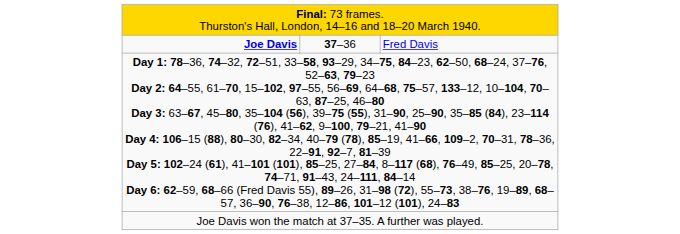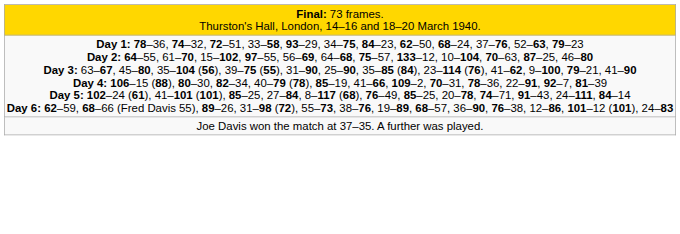 <table class="wikitable" style="font-size: 95%; margin: 1em auto 1em auto;">
 <tr>
 <td colspan="3" align="center" bgcolor="#ffd700"><strong>Final:</strong> 73 frames.<br>Thurston's Hall, London, 14–16 and 18–20 March 1940.</td>
-</tr>
-<tr>
-<td width="230" align="right"><strong><a href='#'>Joe Davis</a></strong><br></td>
-<td width="100" align="center"><strong>37</strong>–36</td>
-<td width="230"><a href='#'>Fred Davis</a><br></td>
 </tr>
 <tr>
 <td colspan="3" align="center" style="font-size: 100%"><strong>Day 1:</strong> <strong>78</strong>–36, <strong>74</strong>–32, <strong>72</strong>–51, 33–<strong>58</strong>, <strong>93</strong>–29, 34–<strong>75</strong>, <strong>84</strong>–23, <strong>62</strong>–50, <strong>68</strong>–24, 37–<strong>76</strong>, 52–<strong>63</strong>, <strong>79</strong>–23<br><strong>Day 2:</strong> <strong>64</strong>–55, 61–<strong>70</strong>, 15–<strong>102</strong>, <strong>97</strong>–55, 56–<strong>69</strong>, 64–<strong>68</strong>, <strong>75</strong>–57, <strong>133</strong>–12, 10–<strong>104</strong>, <strong>70</strong>–63, <strong>87</strong>–25, 46–<strong>80</strong><br><strong>Day 3:</strong> 63–<strong>67</strong>, 45–<strong>80</strong>, 35–<strong>104</strong> (<strong>56</strong>), 39–<strong>75</strong> (<strong>55</strong>), 31–<strong>90</strong>, 25–<strong>90</strong>, 35–<strong>85</strong> (<strong>84</strong>), 23–<strong>114</strong> (<strong>76</strong>), 41–<strong>62</strong>, 9–<strong>100</strong>, <strong>79</strong>–21, 41–<strong>90</strong><br><strong>Day 4:</strong> <strong>106</strong>–15 (<strong>88</strong>), <strong>80</strong>–30, <strong>82</strong>–34, 40–<strong>79</strong> (<strong>78</strong>), <strong>85</strong>–19, 41–<strong>66</strong>, <strong>109</strong>–2, <strong>70</strong>–31, <strong>78</strong>–36, 22–<strong>91</strong>, <strong>92</strong>–7, <strong>81</strong>–39<br><strong>Day 5:</strong> <strong>102</strong>–24 (<strong>61</strong>), 41–<strong>101</strong> (<strong>101</strong>), <strong>85</strong>–25, 27–<strong>84</strong>, 8–<strong>117</strong> (<strong>68</strong>), <strong>76</strong>–49, <strong>85</strong>–25, 20–<strong>78</strong>, <strong>74</strong>–71, <strong>91</strong>–43, 24–<strong>111</strong>, <strong>84</strong>–14<br><strong>Day 6:</strong> <strong>62</strong>–59, <strong>68</strong>–66 (Fred Davis 55), <strong>89</strong>–26, 31–<strong>98</strong> (<strong>72</strong>), 55–<strong>73</strong>, 38–<strong>76</strong>, 19–<strong>89</strong>, <strong>68</strong>–57, 36–<strong>90</strong>, <strong>76</strong>–38, 12–<strong>86</strong>, <strong>101</strong>–12 (<strong>101</strong>), 24–<strong>83</strong></td>
 </tr>
 <tr>
 <td colspan="3" align="center">Joe Davis won the match at 37–35. A further  was played.</td>
 </tr>
 </table>
